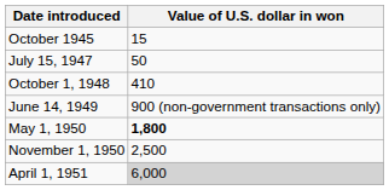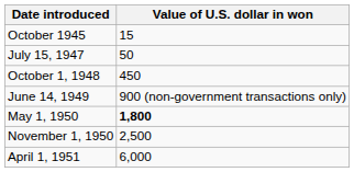 <table class="wikitable">
 <tr>
 <th>Date introduced</th>
 <th>Value of U.S. dollar in won</th>
 </tr>
 <tr>
 <td>October 1945</td>
 <td>15</td>
 </tr>
 <tr>
 <td>July 15, 1947</td>
 <td>50</td>
 </tr>
 <tr>
 <td>October 1, 1948</td>
-<td>410</td>
+<td>450</td>
 </tr>
 <tr>
 <td>June 14, 1949</td>
 <td>900 (non-government transactions only)</td>
 </tr>
 <tr>
 <td>May 1, 1950</td>
 <td><strong>1,800</strong></td>
 </tr>
 <tr>
 <td>November 1, 1950</td>
 <td>2,500</td>
 </tr>
 <tr>
 <td>April 1, 1951</td>
-<td style="background: lightgrey;">6,000</td>
+<td>6,000</td>
 </tr>
 </table>
